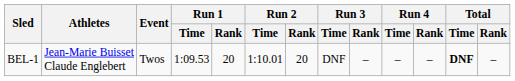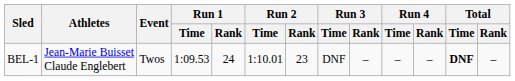 <table class="wikitable" border="1" style="font-size:90%">
 <tr>
 <th rowspan="2">Sled</th>
 <th rowspan="2">Athletes</th>
 <th rowspan="2">Event</th>
 <th colspan="2">Run 1</th>
 <th colspan="2">Run 2</th>
 <th colspan="2">Run 3</th>
 <th colspan="2">Run 4</th>
 <th colspan="2">Total</th>
 </tr>
 <tr>
 <th>Time</th>
 <th>Rank</th>
 <th>Time</th>
 <th>Rank</th>
 <th>Time</th>
 <th>Rank</th>
 <th>Time</th>
 <th>Rank</th>
 <th>Time</th>
 <th>Rank</th>
 </tr>
 <tr>
 <td align="center">BEL-1</td>
 <td><a href='#'>Jean-Marie Buisset</a><br> Claude Englebert</td>
 <td>Twos</td>
 <td align="center">1:09.53</td>
-<td align="center">20</td>
+<td align="center">24</td>
 <td align="center">1:10.01</td>
-<td align="center">20</td>
+<td align="center">23</td>
 <td align="center">DNF</td>
 <td align="center">–</td>
 <td align="center">–</td>
 <td align="center">–</td>
 <td align="center"><strong>DNF</strong></td>
 <td align="center">–</td>
 </tr>
 </table>
